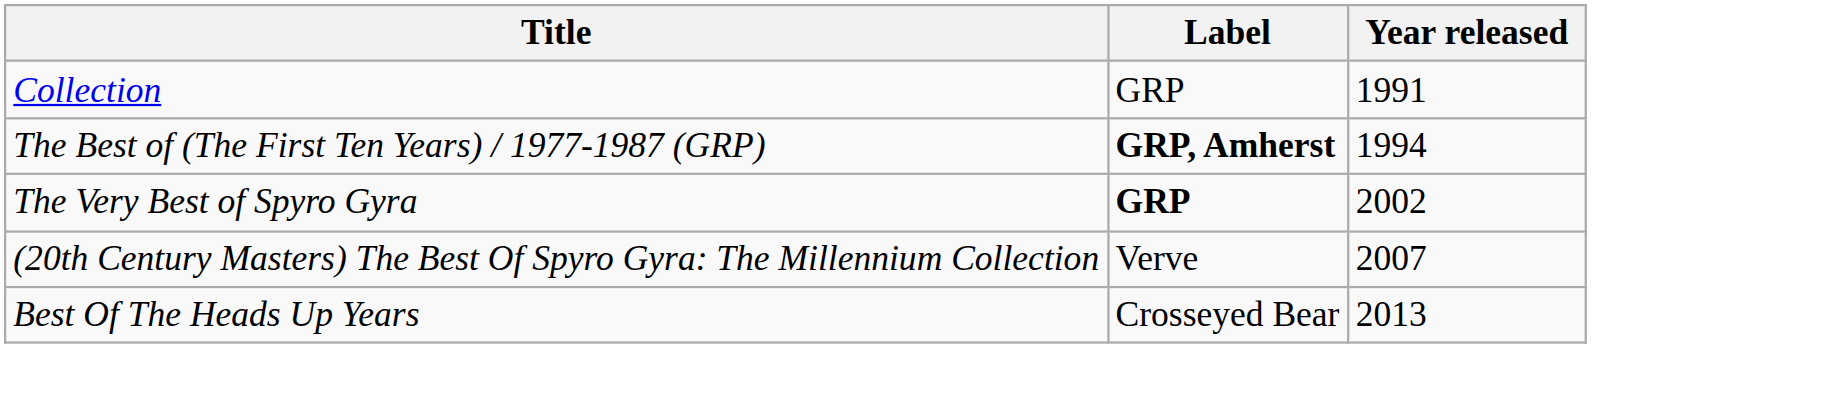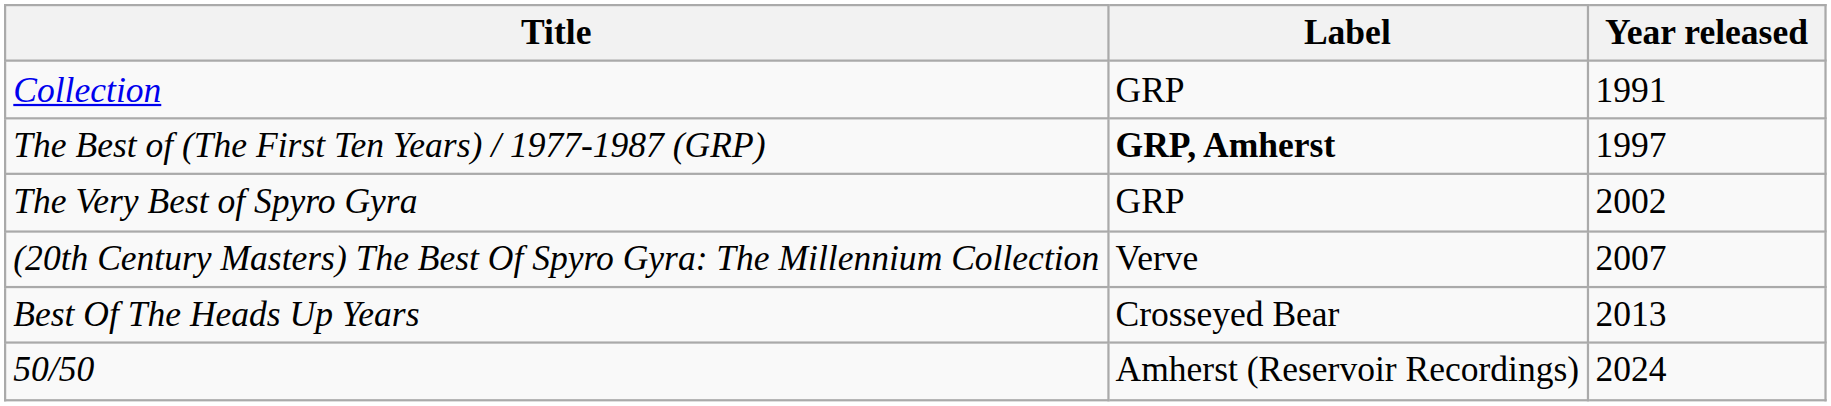 <table class="wikitable">
 <tr>
 <th>Title</th>
 <th>Label</th>
 <th style="width:100px;">Year released</th>
 </tr>
 <tr>
 <td><em><a href='#'>Collection</a></em></td>
 <td>GRP</td>
 <td>1991</td>
 </tr>
 <tr>
 <td><em>The Best of (The First Ten Years) / 1977-1987 (GRP)</em></td>
 <td><strong>GRP, Amherst</strong></td>
-<td>1994</td>
+<td>1997</td>
 </tr>
 <tr>
 <td><em>The Very Best of Spyro Gyra</em></td>
-<td><strong>GRP</strong></td>
+<td>GRP</td>
 <td>2002</td>
 </tr>
 <tr>
 <td><em>(20th Century Masters) The Best Of Spyro Gyra: The Millennium Collection</em></td>
 <td>Verve</td>
 <td>2007</td>
 </tr>
 <tr>
 <td><em>Best Of The Heads Up Years</em></td>
 <td>Crosseyed Bear</td>
 <td>2013</td>
 </tr>
+<tr>
+<td><em>50/50</em></td>
+<td>Amherst (Reservoir Recordings)</td>
+<td>2024</td>
+</tr>
 </table>
